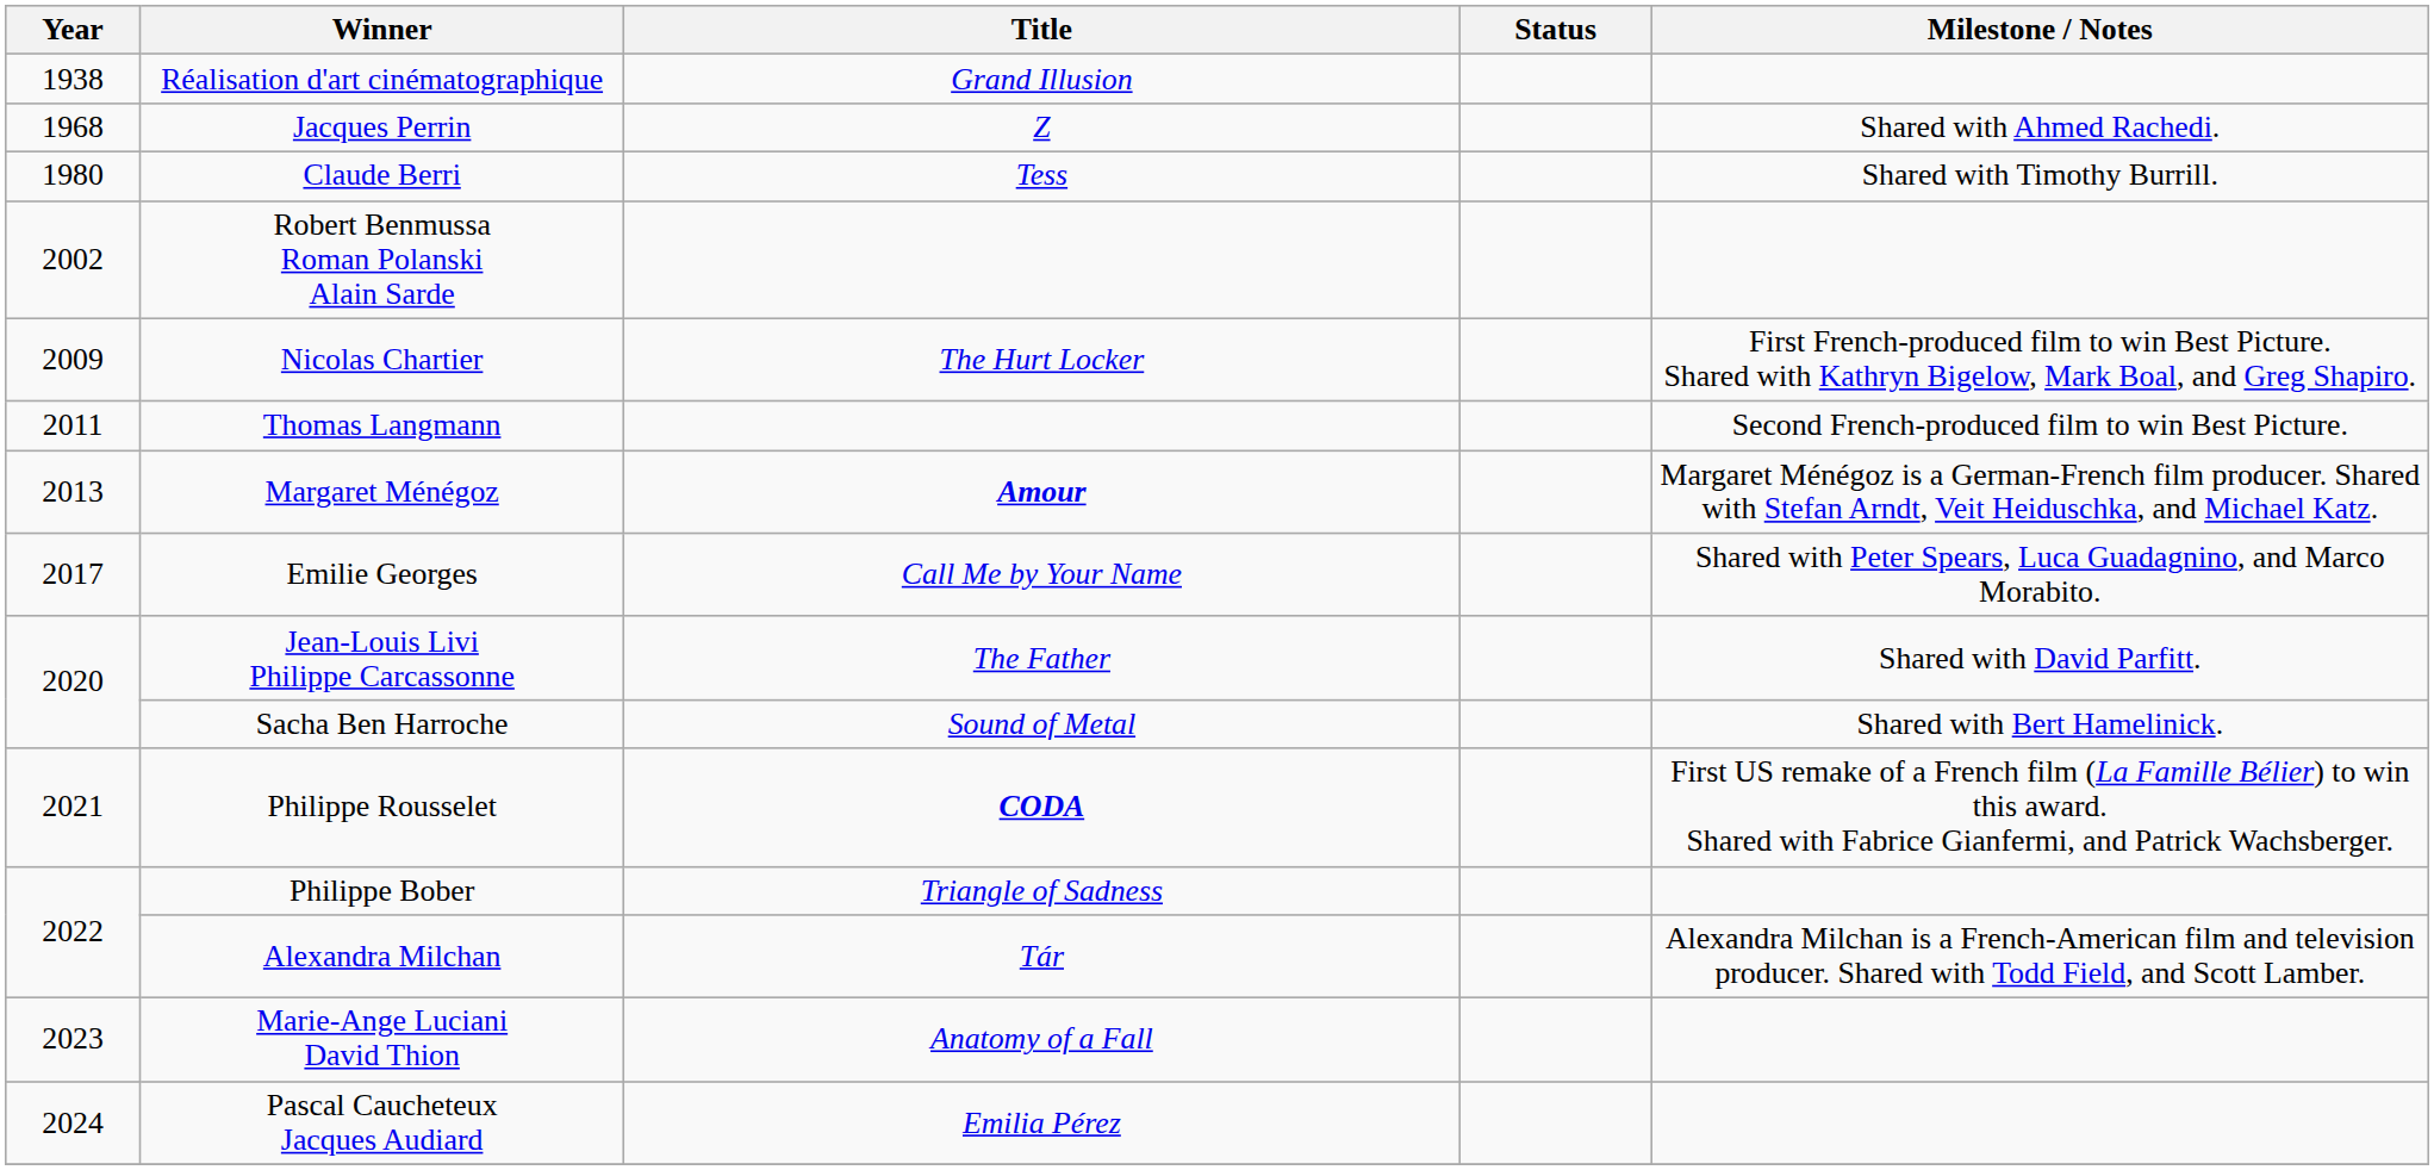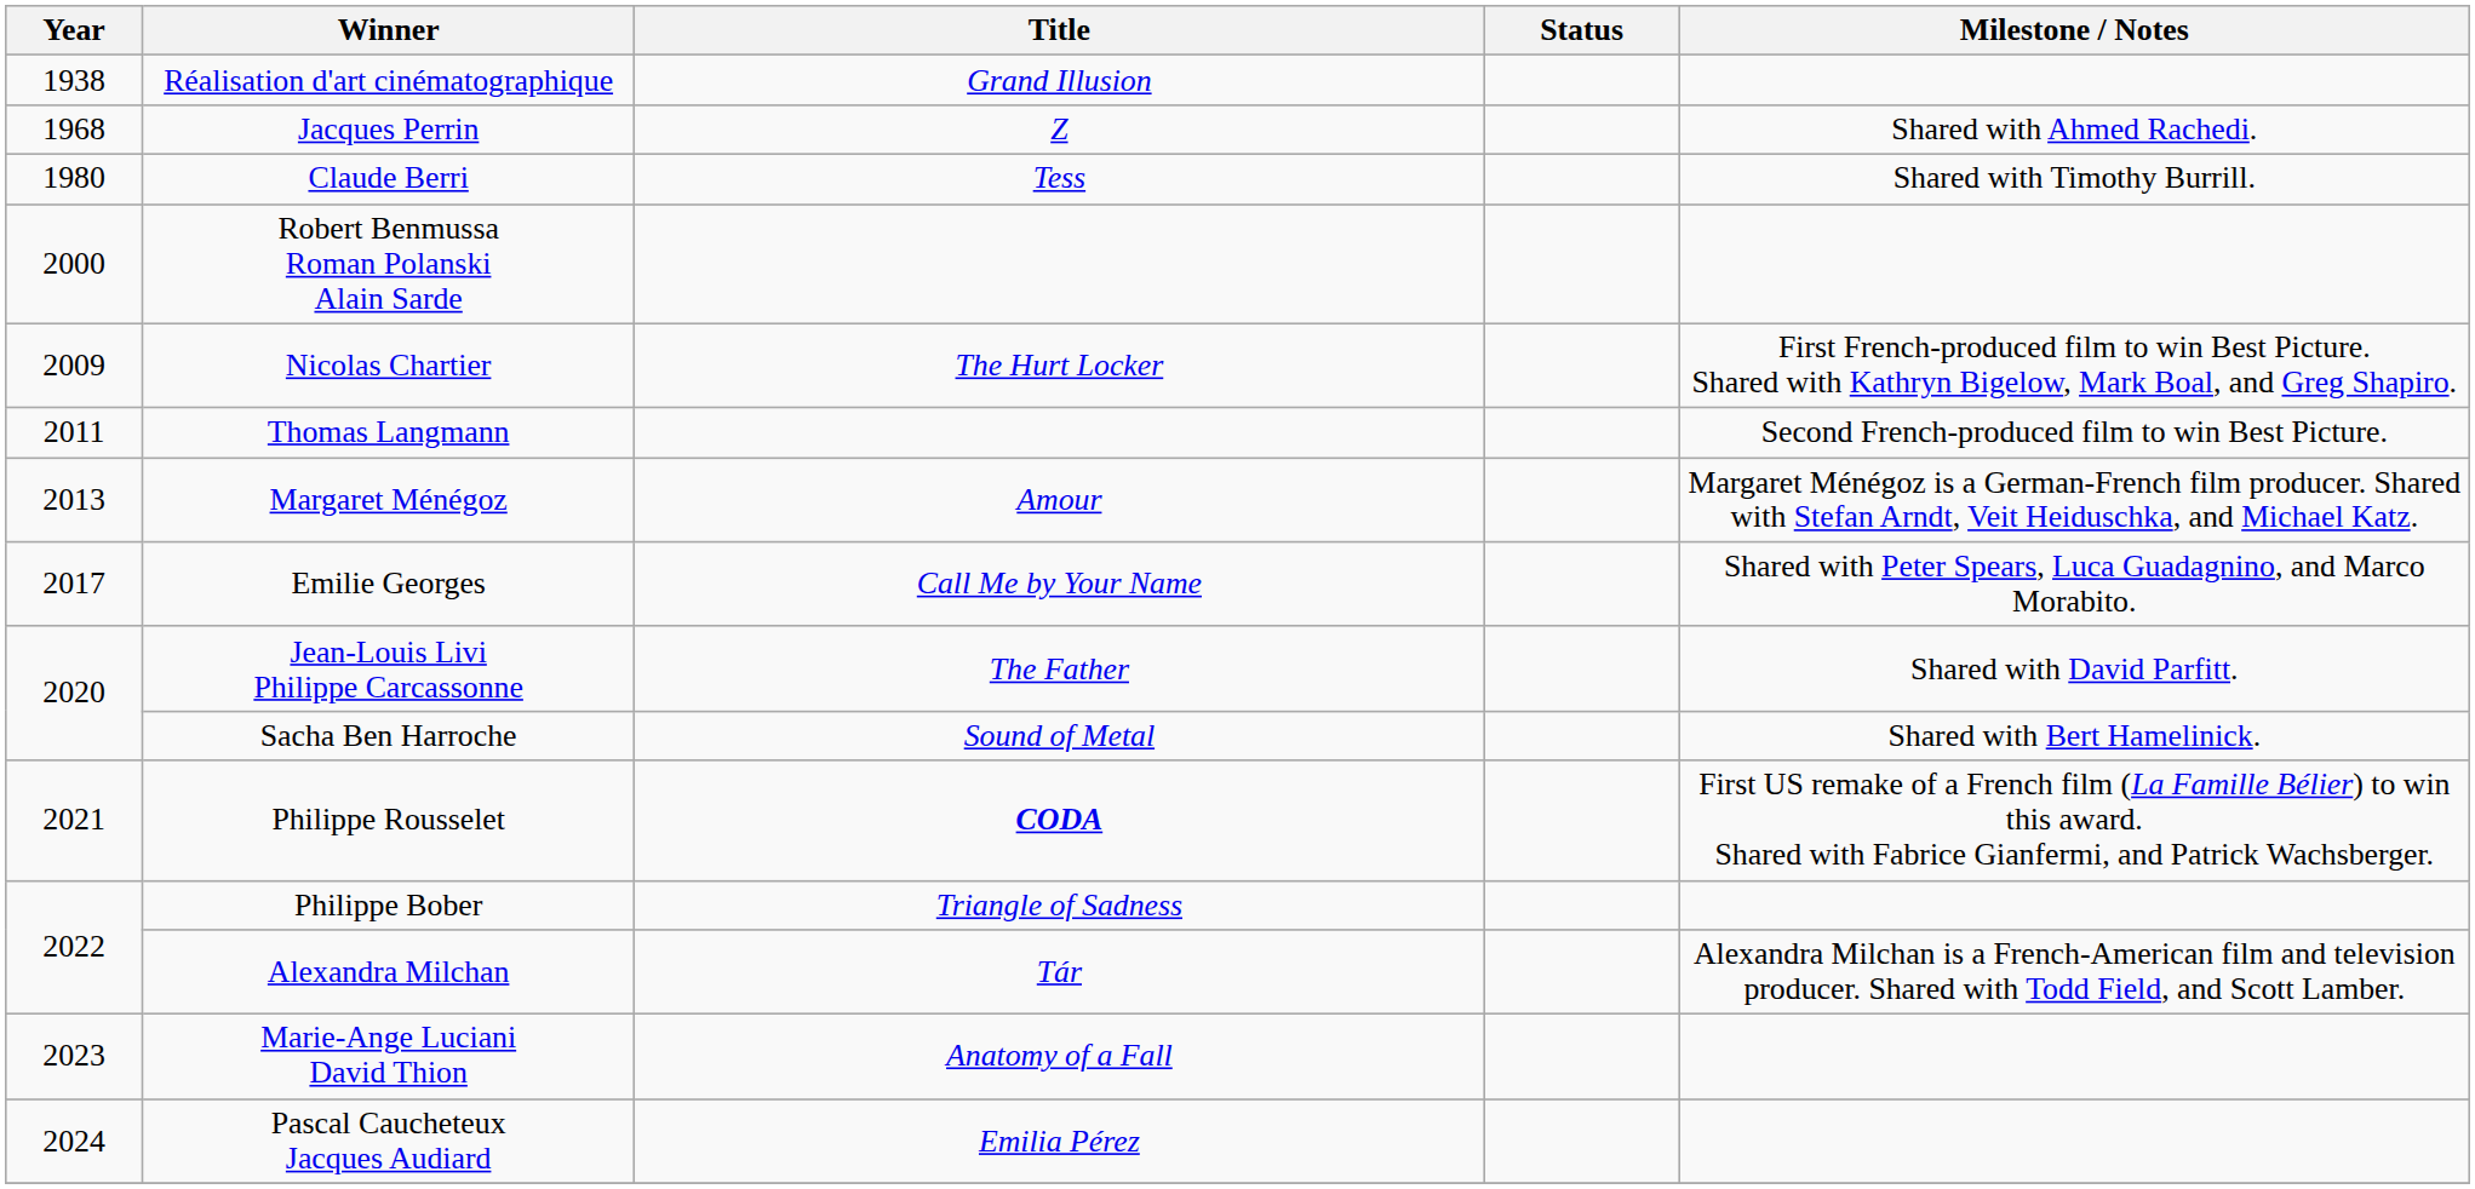 <table class="wikitable" style="text-align: center" width="100%" cellpadding="5">
 <tr>
 <th width="50">Year</th>
 <th width="200">Winner</th>
 <th width="350">Title</th>
 <th width="75">Status</th>
 <th width="325">Milestone / Notes</th>
 </tr>
 <tr>
 <td>1938</td>
 <td><a href='#'>Réalisation d'art cinématographique</a></td>
 <td><a href='#'><em>Grand Illusion</em></a></td>
 <td></td>
 <td></td>
 </tr>
 <tr>
 <td>1968</td>
 <td><a href='#'>Jacques Perrin</a></td>
 <td><em><a href='#'>Z</a></em></td>
 <td></td>
 <td>Shared with <a href='#'>Ahmed Rachedi</a>.</td>
 </tr>
 <tr>
 <td>1980</td>
 <td><a href='#'>Claude Berri</a></td>
 <td><em><a href='#'>Tess</a></em></td>
 <td></td>
 <td>Shared with Timothy Burrill.</td>
 </tr>
 <tr>
-<td align="center">2002</td>
+<td align="center">2000</td>
 <td>Robert Benmussa<br><a href='#'>Roman Polanski</a><br><a href='#'>Alain Sarde</a></td>
 <td><em></em></td>
 <td></td>
 <td></td>
 </tr>
 <tr>
 <td>2009</td>
 <td><a href='#'>Nicolas Chartier</a></td>
 <td><em><a href='#'>The Hurt Locker</a></em></td>
 <td></td>
 <td>First French-produced film to win Best Picture.<br>Shared with <a href='#'>Kathryn Bigelow</a>, <a href='#'>Mark Boal</a>, and <a href='#'>Greg Shapiro</a>.</td>
 </tr>
 <tr>
 <td align="center">2011</td>
 <td><a href='#'>Thomas Langmann</a></td>
 <td><em></em></td>
 <td></td>
 <td>Second French-produced film to win Best Picture.</td>
 </tr>
 <tr>
 <td>2013</td>
 <td><a href='#'>Margaret Ménégoz</a></td>
-<td><strong><em><a href='#'>Amour</a></em></strong></td>
+<td><em><a href='#'>Amour</a></em></td>
 <td></td>
 <td>Margaret Ménégoz is a German-French film producer. Shared with <a href='#'>Stefan Arndt</a>, <a href='#'>Veit Heiduschka</a>, and <a href='#'>Michael Katz</a>.</td>
 </tr>
 <tr>
 <td>2017</td>
 <td>Emilie Georges</td>
 <td><em><a href='#'>Call Me by Your Name</a></em></td>
 <td></td>
 <td>Shared with <a href='#'>Peter Spears</a>, <a href='#'>Luca Guadagnino</a>, and Marco Morabito.</td>
 </tr>
 <tr>
 <td rowspan="2">2020</td>
 <td><a href='#'>Jean-Louis Livi</a><br><a href='#'>Philippe Carcassonne</a></td>
 <td><em><a href='#'>The Father</a></em></td>
 <td></td>
 <td>Shared with <a href='#'>David Parfitt</a>.</td>
 </tr>
 <tr>
 <td>Sacha Ben Harroche<br></td>
 <td><em><a href='#'>Sound of Metal</a></em></td>
 <td></td>
 <td>Shared with <a href='#'>Bert Hamelinick</a>.</td>
 </tr>
 <tr>
 <td>2021</td>
 <td>Philippe Rousselet</td>
 <td><strong><em><a href='#'>CODA</a></em></strong></td>
 <td></td>
 <td>First US remake of a French film (<em><a href='#'>La Famille Bélier</a></em>) to win this award.<br> Shared with Fabrice Gianfermi, and Patrick Wachsberger.</td>
 </tr>
 <tr>
 <td rowspan="2">2022</td>
 <td>Philippe Bober</td>
 <td><em><a href='#'>Triangle of Sadness</a></em></td>
 <td></td>
 <td></td>
 </tr>
 <tr>
 <td><a href='#'>Alexandra Milchan</a></td>
 <td><em><a href='#'>Tár</a></em></td>
 <td></td>
 <td>Alexandra Milchan is a French-American film and television producer. Shared with <a href='#'>Todd Field</a>, and Scott Lamber.</td>
 </tr>
 <tr>
 <td>2023</td>
 <td><a href='#'>Marie-Ange Luciani</a><br><a href='#'>David Thion</a></td>
 <td><em><a href='#'>Anatomy of a Fall</a></em></td>
 <td></td>
 <td></td>
 </tr>
 <tr>
 <td>2024</td>
 <td>Pascal Caucheteux<br><a href='#'>Jacques Audiard</a></td>
 <td><em><a href='#'>Emilia Pérez</a></em></td>
 <td></td>
 <td></td>
 </tr>
 <tr>
 </tr>
 </table>
